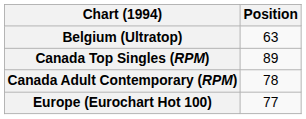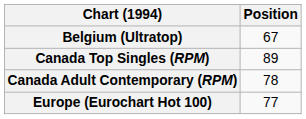 <table class="wikitable sortable plainrowheaders" style="text-align:center">
 <tr>
 <th>Chart (1994)</th>
 <th>Position</th>
 </tr>
 <tr>
 <th scope="row">Belgium (Ultratop)</th>
-<td>63</td>
+<td>67</td>
 </tr>
 <tr>
 <th scope="row">Canada Top Singles (<em>RPM</em>)</th>
 <td>89</td>
 </tr>
 <tr>
 <th scope="row">Canada Adult Contemporary (<em>RPM</em>)</th>
 <td>78</td>
 </tr>
 <tr>
 <th scope="row">Europe (Eurochart Hot 100)</th>
 <td>77</td>
 </tr>
 </table>
